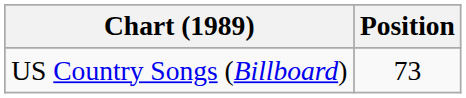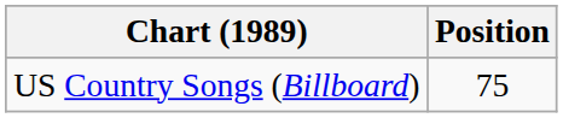 <table class="wikitable sortable">
 <tr>
 <th scope="col">Chart (1989)</th>
 <th scope="col">Position</th>
 </tr>
 <tr>
 <td>US <a href='#'>Country Songs</a> (<em><a href='#'>Billboard</a></em>)</td>
-<td align="center">73</td>
+<td align="center">75</td>
 </tr>
 </table>
